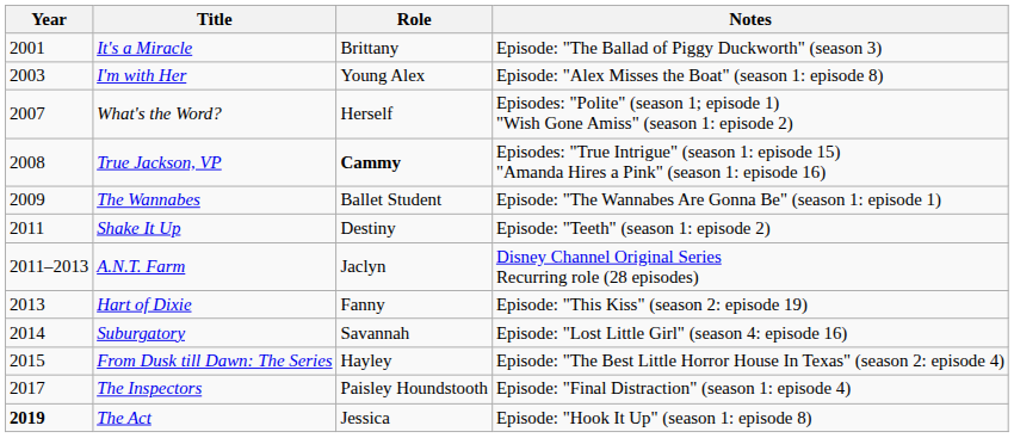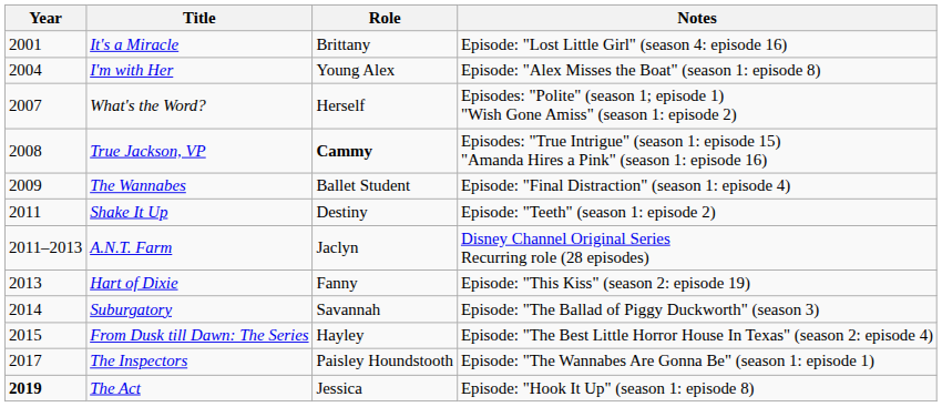 <table class="wikitable sortable">
 <tr>
 <th>Year</th>
 <th>Title</th>
 <th>Role</th>
 <th class="unsortable">Notes</th>
 </tr>
 <tr>
 <td>2001</td>
 <td><em><a href='#'>It's a Miracle</a></em></td>
 <td>Brittany</td>
-<td>Episode: "The Ballad of Piggy Duckworth" (season 3)</td>
+<td>Episode: "Lost Little Girl" (season 4: episode 16)</td>
 </tr>
 <tr>
-<td>2003</td>
+<td>2004</td>
 <td><em><a href='#'>I'm with Her</a></em></td>
 <td>Young Alex</td>
 <td>Episode: "Alex Misses the Boat" (season 1: episode 8)</td>
 </tr>
 <tr>
 <td>2007</td>
 <td><em>What's the Word?</em></td>
 <td>Herself</td>
 <td>Episodes: "Polite" (season 1; episode 1)<br>"Wish Gone Amiss" (season 1: episode 2)</td>
 </tr>
 <tr>
 <td>2008</td>
 <td><em><a href='#'>True Jackson, VP</a></em></td>
 <td><strong>Cammy</strong></td>
 <td>Episodes: "True Intrigue" (season 1: episode 15)<br>"Amanda Hires a Pink" (season 1: episode 16)</td>
 </tr>
 <tr>
 <td>2009</td>
 <td><em><a href='#'>The Wannabes</a></em></td>
 <td>Ballet Student</td>
-<td>Episode: "The Wannabes Are Gonna Be" (season 1: episode 1)</td>
+<td>Episode: "Final Distraction" (season 1: episode 4)</td>
 </tr>
 <tr>
 <td>2011</td>
 <td><em><a href='#'>Shake It Up</a></em></td>
 <td>Destiny</td>
 <td>Episode: "Teeth" (season 1: episode 2)</td>
 </tr>
 <tr>
 <td>2011–2013</td>
 <td><em><a href='#'>A.N.T. Farm</a></em></td>
 <td>Jaclyn</td>
 <td><a href='#'>Disney Channel Original Series</a><br>Recurring role (28 episodes)</td>
 </tr>
 <tr>
 <td>2013</td>
 <td><em><a href='#'>Hart of Dixie</a></em></td>
 <td>Fanny</td>
 <td>Episode: "This Kiss" (season 2: episode 19)</td>
 </tr>
 <tr>
 <td>2014</td>
 <td><em><a href='#'>Suburgatory</a></em></td>
 <td>Savannah</td>
-<td>Episode: "Lost Little Girl" (season 4: episode 16)</td>
+<td>Episode: "The Ballad of Piggy Duckworth" (season 3)</td>
 </tr>
 <tr>
 <td>2015</td>
 <td><em><a href='#'>From Dusk till Dawn: The Series</a></em></td>
 <td>Hayley</td>
 <td>Episode: "The Best Little Horror House In Texas" (season 2: episode 4)</td>
 </tr>
 <tr>
 <td>2017</td>
 <td><em><a href='#'>The Inspectors</a></em></td>
 <td>Paisley Houndstooth</td>
-<td>Episode: "Final Distraction" (season 1: episode 4)</td>
+<td>Episode: "The Wannabes Are Gonna Be" (season 1: episode 1)</td>
 </tr>
 <tr>
 <td><strong>2019</strong></td>
 <td><em><a href='#'>The Act</a></em></td>
 <td>Jessica</td>
 <td>Episode: "Hook It Up" (season 1: episode 8)</td>
 </tr>
 </table>
